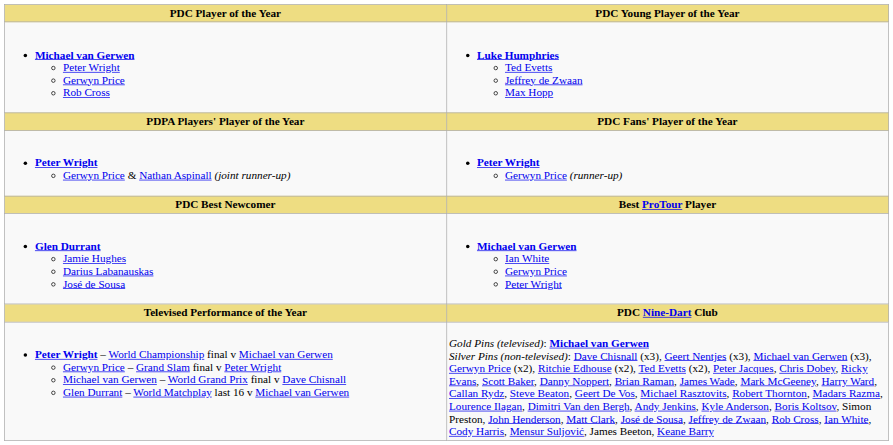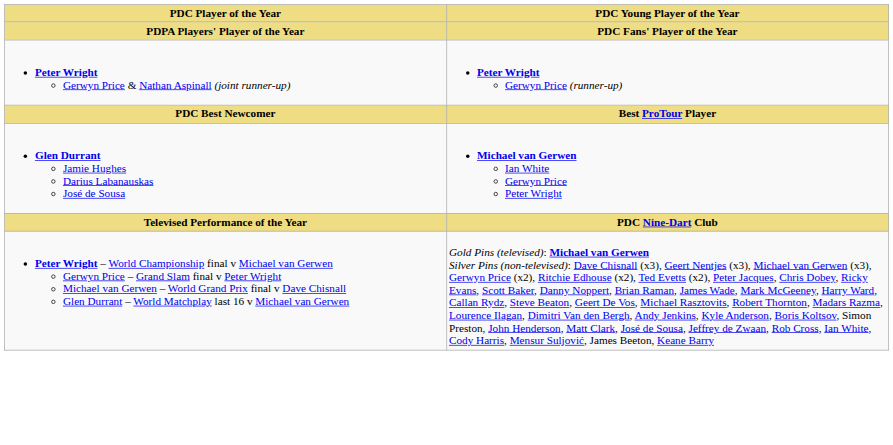 <table class="wikitable" style="width:100%">
 <tr>
 <th style="background:#EEDD82; width:50%">PDC Player of the Year</th>
 <th style="background:#EEDD82; width:50%">PDC Young Player of the Year</th>
-</tr>
-<tr>
-<td valign="top"><br><ul><li><strong><a href='#'>Michael van Gerwen</a></strong><ul><li><a href='#'>Peter Wright</a></li><li><a href='#'>Gerwyn Price</a></li><li><a href='#'>Rob Cross</a></li></ul></li></ul></td>
-<td valign="top"><br><ul><li><strong><a href='#'>Luke Humphries</a></strong><ul><li><a href='#'>Ted Evetts</a></li><li><a href='#'>Jeffrey de Zwaan</a></li><li><a href='#'>Max Hopp</a></li></ul></li></ul></td>
 </tr>
 <tr>
 <th style="background:#EEDD82; width:50%">PDPA Players' Player of the Year</th>
 <th style="background:#EEDD82; width:50%">PDC Fans' Player of the Year</th>
 </tr>
 <tr>
 <td valign="top"><br><ul><li><strong><a href='#'>Peter Wright</a></strong><ul><li><a href='#'>Gerwyn Price</a> & <a href='#'>Nathan Aspinall</a> <em>(joint runner-up)</em></li></ul></li></ul></td>
 <td valign="top"><br><ul><li><strong><a href='#'>Peter Wright</a></strong><ul><li><a href='#'>Gerwyn Price</a> <em>(runner-up)</em></li></ul></li></ul></td>
 </tr>
 <tr>
 <th style="background:#EEDD82; width:50%">PDC Best Newcomer</th>
 <th style="background:#EEDD82; width:50%">Best <a href='#'>ProTour</a> Player</th>
 </tr>
 <tr>
 <td valign="top"><br><ul><li><strong><a href='#'>Glen Durrant</a></strong><ul><li><a href='#'>Jamie Hughes</a></li><li><a href='#'>Darius Labanauskas</a></li><li><a href='#'>José de Sousa</a></li></ul></li></ul></td>
 <td valign="top"><br><ul><li><strong><a href='#'>Michael van Gerwen</a></strong><ul><li><a href='#'>Ian White</a></li><li><a href='#'>Gerwyn Price</a></li><li><a href='#'>Peter Wright</a></li></ul></li></ul></td>
 </tr>
 <tr>
 <th style="background:#EEDD82; width:50%">Televised Performance of the Year</th>
 <th style="background:#EEDD82; width:50%">PDC <a href='#'>Nine-Dart</a> Club</th>
 </tr>
 <tr>
 <td valign="top"><br><ul><li><strong><a href='#'>Peter Wright</a></strong> – <a href='#'>World Championship</a> final v <a href='#'>Michael van Gerwen</a><ul><li><a href='#'>Gerwyn Price</a> – <a href='#'>Grand Slam</a> final v <a href='#'>Peter Wright</a></li><li><a href='#'>Michael van Gerwen</a> – <a href='#'>World Grand Prix</a> final v <a href='#'>Dave Chisnall</a></li><li><a href='#'>Glen Durrant</a> – <a href='#'>World Matchplay</a> last 16 v <a href='#'>Michael van Gerwen</a></li></ul></li></ul></td>
 <td valign="top"><br><em>Gold Pins (televised)</em>: <strong><a href='#'>Michael van Gerwen</a></strong><br><em>Silver Pins (non-televised)</em>: <a href='#'>Dave Chisnall</a> (x3), <a href='#'>Geert Nentjes</a> (x3), <a href='#'>Michael van Gerwen</a> (x3), <a href='#'>Gerwyn Price</a> (x2), <a href='#'>Ritchie Edhouse</a> (x2), <a href='#'>Ted Evetts</a> (x2), <a href='#'>Peter Jacques</a>, <a href='#'>Chris Dobey</a>, <a href='#'>Ricky Evans</a>, <a href='#'>Scott Baker</a>, <a href='#'>Danny Noppert</a>, <a href='#'>Brian Raman</a>, <a href='#'>James Wade</a>, <a href='#'>Mark McGeeney</a>, <a href='#'>Harry Ward</a>, <a href='#'>Callan Rydz</a>, <a href='#'>Steve Beaton</a>, <a href='#'>Geert De Vos</a>, <a href='#'>Michael Rasztovits</a>, <a href='#'>Robert Thornton</a>, <a href='#'>Madars Razma</a>, <a href='#'>Lourence Ilagan</a>, <a href='#'>Dimitri Van den Bergh</a>, <a href='#'>Andy Jenkins</a>, <a href='#'>Kyle Anderson</a>, <a href='#'>Boris Koltsov</a>, Simon Preston, <a href='#'>John Henderson</a>, <a href='#'>Matt Clark</a>, <a href='#'>José de Sousa</a>, <a href='#'>Jeffrey de Zwaan</a>, <a href='#'>Rob Cross</a>, <a href='#'>Ian White</a>, <a href='#'>Cody Harris</a>, <a href='#'>Mensur Suljović</a>, James Beeton, <a href='#'>Keane Barry</a></td>
 </tr>
 </table>
